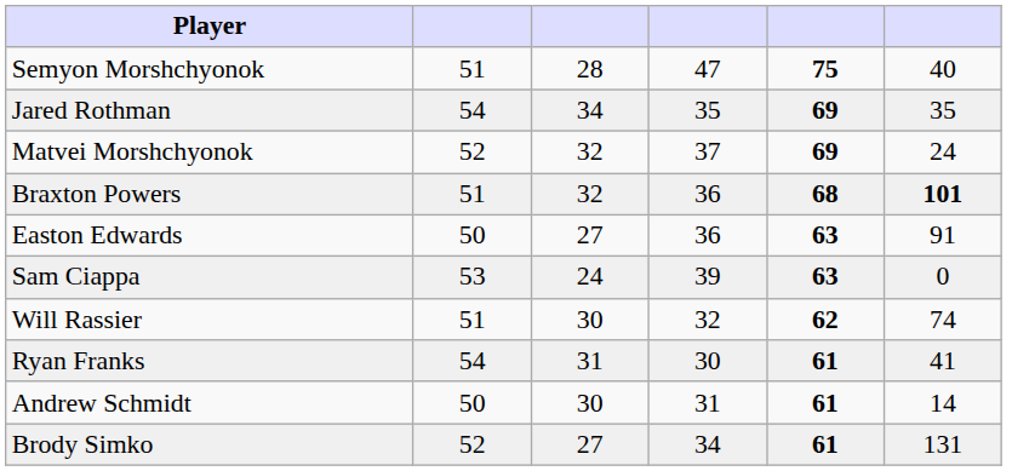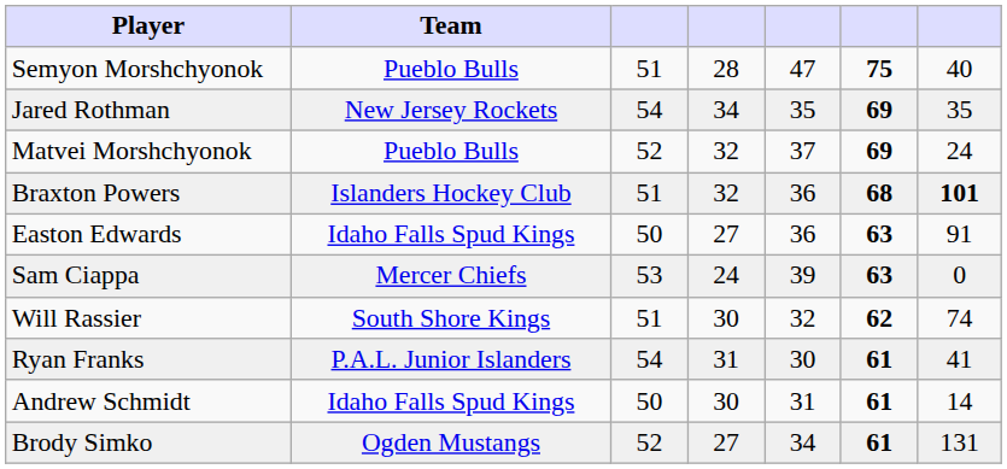 <table class="wikitable sortable" style="text-align: center">
 <tr>
 <th style="background:#ddf; width: 15em;">Player</th>
+<th style="background:#ddf; width: 20em;">Team</th>
 <th style="background:#ddf; width: 4em;"></th>
 <th style="background:#ddf; width: 4em;"></th>
 <th style="background:#ddf; width: 4em;"></th>
 <th style="background:#ddf; width: 4em;"></th>
 <th style="background:#ddf; width: 4em;"></th>
 </tr>
 <tr>
 <td align=left>Semyon Morshchyonok</td>
+<td><a href='#'>Pueblo Bulls</a></td>
 <td>51</td>
 <td>28</td>
 <td>47</td>
 <td><strong>75</strong></td>
 <td>40</td>
 </tr>
 <tr bgcolor=f0f0f0>
 <td align=left>Jared Rothman</td>
+<td><a href='#'>New Jersey Rockets</a></td>
 <td>54</td>
 <td>34</td>
 <td>35</td>
 <td><strong>69</strong></td>
 <td>35</td>
 </tr>
 <tr>
 <td align=left>Matvei Morshchyonok</td>
+<td><a href='#'>Pueblo Bulls</a></td>
 <td>52</td>
 <td>32</td>
 <td>37</td>
 <td><strong>69</strong></td>
 <td>24</td>
 </tr>
 <tr bgcolor=f0f0f0>
 <td align=left>Braxton Powers</td>
+<td><a href='#'>Islanders Hockey Club</a></td>
 <td>51</td>
 <td>32</td>
 <td>36</td>
 <td><strong>68</strong></td>
 <td><strong>101</strong></td>
 </tr>
 <tr>
 <td align=left>Easton Edwards</td>
+<td><a href='#'>Idaho Falls Spud Kings</a></td>
 <td>50</td>
 <td>27</td>
 <td>36</td>
 <td><strong>63</strong></td>
 <td>91</td>
 </tr>
 <tr bgcolor=f0f0f0>
 <td align=left>Sam Ciappa</td>
+<td><a href='#'>Mercer Chiefs</a></td>
 <td>53</td>
 <td>24</td>
 <td>39</td>
 <td><strong>63</strong></td>
 <td>0</td>
 </tr>
 <tr>
 <td align=left>Will Rassier</td>
+<td><a href='#'>South Shore Kings</a></td>
 <td>51</td>
 <td>30</td>
 <td>32</td>
 <td><strong>62</strong></td>
 <td>74</td>
 </tr>
 <tr bgcolor=f0f0f0>
 <td align=left>Ryan Franks</td>
+<td><a href='#'>P.A.L. Junior Islanders</a></td>
 <td>54</td>
 <td>31</td>
 <td>30</td>
 <td><strong>61</strong></td>
 <td>41</td>
 </tr>
 <tr>
 <td align=left>Andrew Schmidt</td>
+<td><a href='#'>Idaho Falls Spud Kings</a></td>
 <td>50</td>
 <td>30</td>
 <td>31</td>
 <td><strong>61</strong></td>
 <td>14</td>
 </tr>
 <tr bgcolor=f0f0f0>
 <td align=left>Brody Simko</td>
+<td><a href='#'>Ogden Mustangs</a></td>
 <td>52</td>
 <td>27</td>
 <td>34</td>
 <td><strong>61</strong></td>
 <td>131</td>
 </tr>
 </table>
